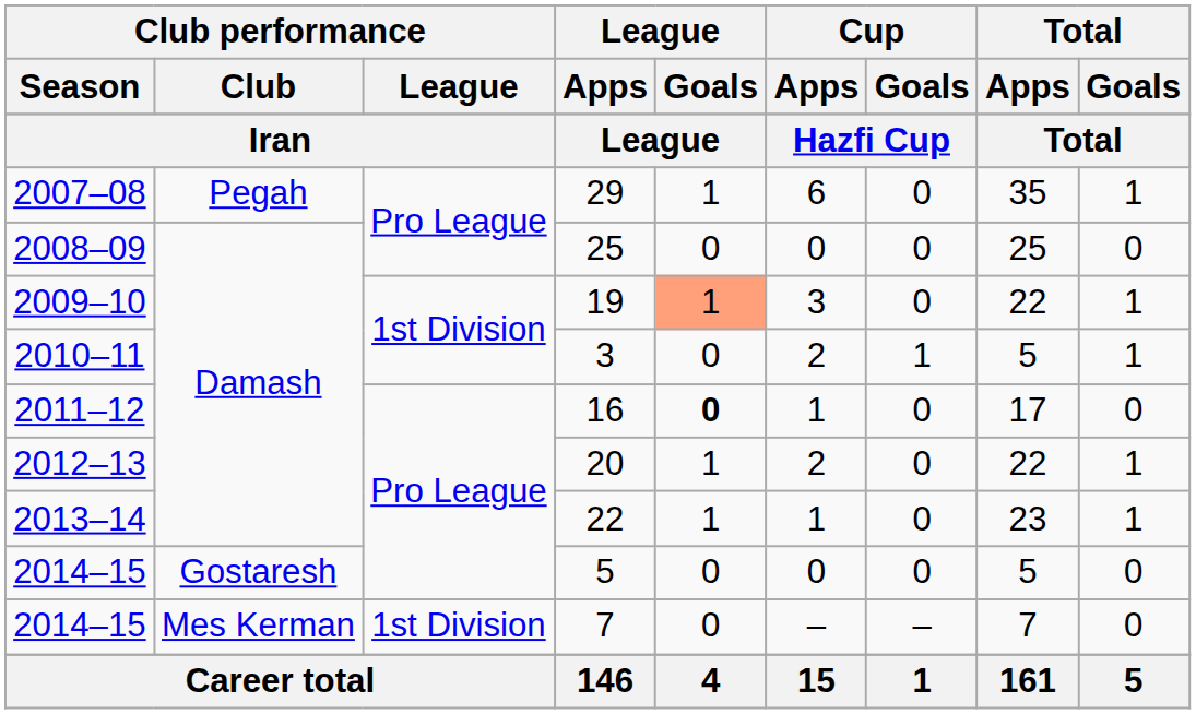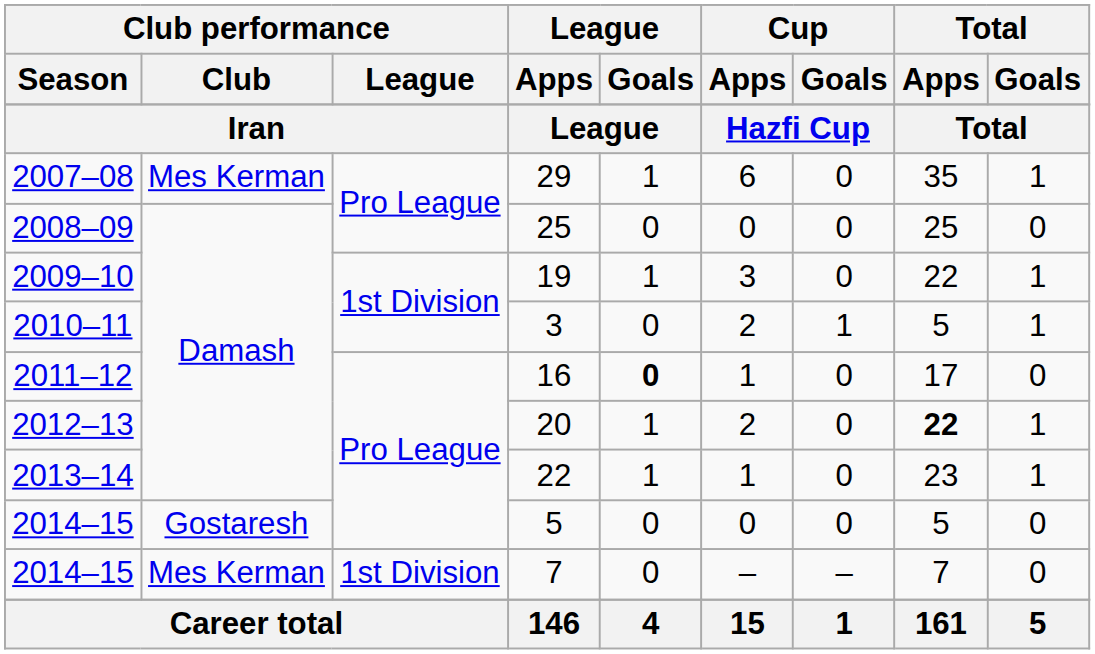 <table class="wikitable" style="text-align:center">
 <tr>
 <th colspan=3>Club performance</th>
 <th colspan=2>League</th>
 <th colspan=2>Cup</th>
 <th colspan=2>Total</th>
 </tr>
 <tr>
 <th>Season</th>
 <th>Club</th>
 <th>League</th>
 <th>Apps</th>
 <th>Goals</th>
 <th>Apps</th>
 <th>Goals</th>
 <th>Apps</th>
 <th>Goals</th>
 </tr>
 <tr>
 </tr>
 <tr>
 <th colspan=3>Iran</th>
 <th colspan=2>League</th>
 <th colspan=2><a href='#'>Hazfi Cup</a></th>
 <th colspan=2>Total</th>
 </tr>
 <tr>
 <td><a href='#'>2007–08</a></td>
-<td rowspan="1"><a href='#'>Pegah</a></td>
+<td rowspan="1"><a href='#'>Mes Kerman</a></td>
 <td rowspan="2"><a href='#'>Pro League</a></td>
 <td>29</td>
 <td>1</td>
 <td>6</td>
 <td>0</td>
 <td>35</td>
 <td>1</td>
 </tr>
 <tr>
 <td><a href='#'>2008–09</a></td>
 <td rowspan="6"><a href='#'>Damash</a></td>
 <td>25</td>
 <td>0</td>
 <td>0</td>
 <td>0</td>
 <td>25</td>
 <td>0</td>
 </tr>
 <tr>
 <td><a href='#'>2009–10</a></td>
 <td rowspan="2"><a href='#'>1st Division</a></td>
 <td>19</td>
-<td style="background: lightsalmon;">1</td>
+<td>1</td>
 <td>3</td>
 <td>0</td>
 <td>22</td>
 <td>1</td>
 </tr>
 <tr>
 <td><a href='#'>2010–11</a></td>
 <td>3</td>
 <td>0</td>
 <td>2</td>
 <td>1</td>
 <td>5</td>
 <td>1</td>
 </tr>
 <tr>
 <td><a href='#'>2011–12</a></td>
 <td rowspan="4"><a href='#'>Pro League</a></td>
 <td>16</td>
 <td><strong>0</strong></td>
 <td>1</td>
 <td>0</td>
 <td>17</td>
 <td>0</td>
 </tr>
 <tr>
 <td><a href='#'>2012–13</a></td>
 <td>20</td>
 <td>1</td>
 <td>2</td>
 <td>0</td>
-<td>22</td>
+<td><strong>22</strong></td>
 <td>1</td>
 </tr>
 <tr>
 <td><a href='#'>2013–14</a></td>
 <td>22</td>
 <td>1</td>
 <td>1</td>
 <td>0</td>
 <td>23</td>
 <td>1</td>
 </tr>
 <tr>
 <td><a href='#'>2014–15</a></td>
 <td rowspan="1"><a href='#'>Gostaresh</a></td>
 <td>5</td>
 <td>0</td>
 <td>0</td>
 <td>0</td>
 <td>5</td>
 <td>0</td>
 </tr>
 <tr>
 <td><a href='#'>2014–15</a></td>
 <td rowspan="1"><a href='#'>Mes Kerman</a></td>
 <td rowspan="1"><a href='#'>1st Division</a></td>
 <td>7</td>
 <td>0</td>
 <td>–</td>
 <td>–</td>
 <td>7</td>
 <td>0</td>
 </tr>
 <tr>
 </tr>
 <tr>
 <th colspan=3>Career total</th>
 <th>146</th>
 <th>4</th>
 <th>15</th>
 <th>1</th>
 <th>161</th>
 <th>5</th>
 </tr>
 </table>
